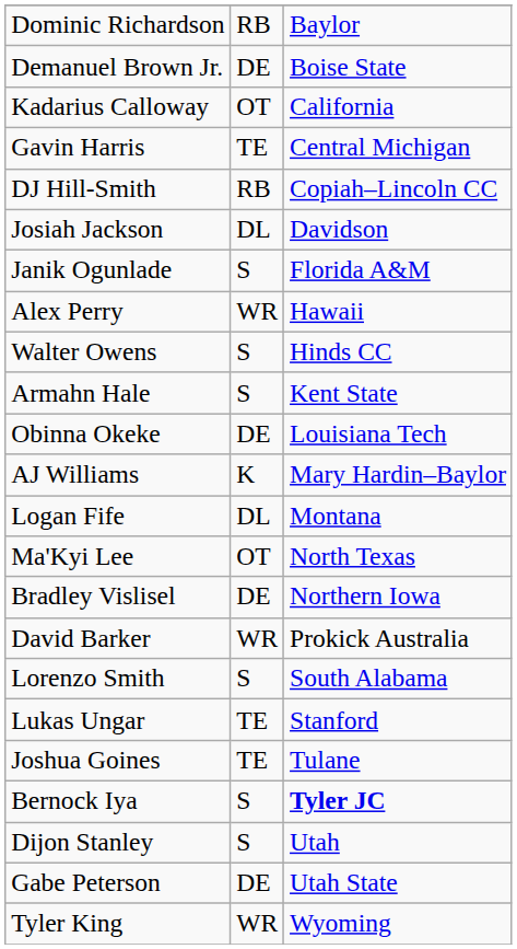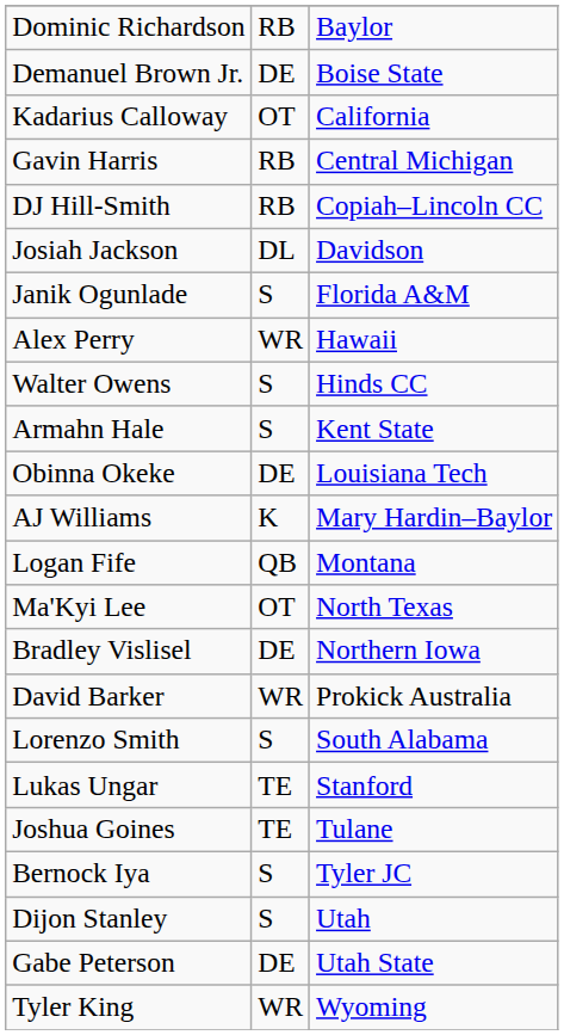 <table class="wikitable sortable">
 <tr>
 </tr>
 <tr>
 <td>Dominic Richardson</td>
 <td>RB</td>
 <td><a href='#'>Baylor</a></td>
 </tr>
 <tr>
 <td>Demanuel Brown Jr.</td>
 <td>DE</td>
 <td><a href='#'>Boise State</a></td>
 </tr>
 <tr>
 <td>Kadarius Calloway</td>
 <td>OT</td>
 <td><a href='#'>California</a></td>
 </tr>
 <tr>
 <td>Gavin Harris</td>
-<td>TE</td>
+<td>RB</td>
 <td><a href='#'>Central Michigan</a></td>
 </tr>
 <tr>
 <td>DJ Hill-Smith</td>
 <td>RB</td>
 <td><a href='#'>Copiah–Lincoln CC</a></td>
 </tr>
 <tr>
 <td>Josiah Jackson</td>
 <td>DL</td>
 <td><a href='#'>Davidson</a></td>
 </tr>
 <tr>
 <td>Janik Ogunlade</td>
 <td>S</td>
 <td><a href='#'>Florida A&M</a></td>
 </tr>
 <tr>
 <td>Alex Perry</td>
 <td>WR</td>
 <td><a href='#'>Hawaii</a></td>
 </tr>
 <tr>
 <td>Walter Owens</td>
 <td>S</td>
 <td><a href='#'>Hinds CC</a></td>
 </tr>
 <tr>
 <td>Armahn Hale</td>
 <td>S</td>
 <td><a href='#'>Kent State</a></td>
 </tr>
 <tr>
 <td>Obinna Okeke</td>
 <td>DE</td>
 <td><a href='#'>Louisiana Tech</a></td>
 </tr>
 <tr>
 <td>AJ Williams</td>
 <td>K</td>
 <td><a href='#'>Mary Hardin–Baylor</a></td>
 </tr>
 <tr>
 <td>Logan Fife</td>
-<td>DL</td>
+<td>QB</td>
 <td><a href='#'>Montana</a></td>
 </tr>
 <tr>
 <td>Ma'Kyi Lee</td>
 <td>OT</td>
 <td><a href='#'>North Texas</a></td>
 </tr>
 <tr>
 <td>Bradley Vislisel</td>
 <td>DE</td>
 <td><a href='#'>Northern Iowa</a></td>
 </tr>
 <tr>
 <td>David Barker</td>
 <td>WR</td>
 <td>Prokick Australia</td>
 </tr>
 <tr>
 <td>Lorenzo Smith</td>
 <td>S</td>
 <td><a href='#'>South Alabama</a></td>
 </tr>
 <tr>
 <td>Lukas Ungar</td>
 <td>TE</td>
 <td><a href='#'>Stanford</a></td>
 </tr>
 <tr>
 <td>Joshua Goines</td>
 <td>TE</td>
 <td><a href='#'>Tulane</a></td>
 </tr>
 <tr>
 <td>Bernock Iya</td>
 <td>S</td>
-<td><strong><a href='#'>Tyler JC</a></strong></td>
+<td><a href='#'>Tyler JC</a></td>
 </tr>
 <tr>
 <td>Dijon Stanley</td>
 <td>S</td>
 <td><a href='#'>Utah</a></td>
 </tr>
 <tr>
 <td>Gabe Peterson</td>
 <td>DE</td>
 <td><a href='#'>Utah State</a></td>
 </tr>
 <tr>
 <td>Tyler King</td>
 <td>WR</td>
 <td><a href='#'>Wyoming</a></td>
 </tr>
 <tr>
 </tr>
 </table>
